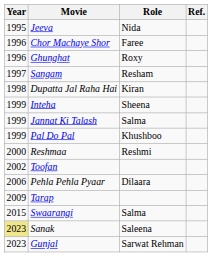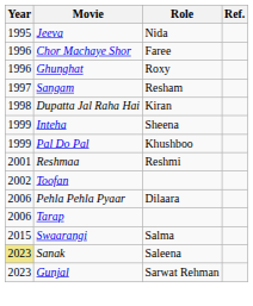 <table class="wikitable">
 <tr>
 <th><strong>Year</strong></th>
 <th><strong>Movie</strong></th>
 <th><strong>Role</strong></th>
 <th>Ref.</th>
 </tr>
 <tr>
 <td>1995</td>
 <td><em><a href='#'>Jeeva</a></em></td>
 <td>Nida</td>
 <td></td>
 </tr>
 <tr>
 <td>1996</td>
 <td><em><a href='#'>Chor Machaye Shor</a></em></td>
 <td>Faree</td>
 <td></td>
 </tr>
 <tr>
 <td>1996</td>
 <td><em><a href='#'>Ghunghat</a></em></td>
 <td>Roxy</td>
 <td></td>
 </tr>
 <tr>
 <td>1997</td>
 <td><em><a href='#'>Sangam</a></em></td>
 <td>Resham</td>
 <td></td>
 </tr>
 <tr>
 <td>1998</td>
 <td><em>Dupatta Jal Raha Hai</em></td>
 <td>Kiran</td>
 <td></td>
 </tr>
 <tr>
 <td>1999</td>
 <td><em><a href='#'>Inteha</a></em></td>
 <td>Sheena</td>
 <td></td>
 </tr>
 <tr>
 <td>1999</td>
-<td><em><a href='#'>Jannat Ki Talash</a></em></td>
-<td>Salma</td>
-<td></td>
-</tr>
-<tr>
-<td>1999</td>
 <td><em><a href='#'>Pal Do Pal</a></em></td>
 <td>Khushboo</td>
 <td></td>
 </tr>
 <tr>
-<td>2000</td>
+<td>2001</td>
 <td><em>Reshmaa</em></td>
 <td>Reshmi</td>
 <td></td>
 </tr>
 <tr>
 <td>2002</td>
 <td><em><a href='#'>Toofan</a></em></td>
 <td></td>
 <td></td>
 </tr>
 <tr>
 <td>2006</td>
 <td><em>Pehla Pehla Pyaar</em></td>
 <td>Dilaara</td>
 <td></td>
 </tr>
 <tr>
-<td>2009</td>
+<td>2006</td>
 <td><em><a href='#'>Tarap</a></em></td>
 <td></td>
 <td></td>
 </tr>
 <tr>
 <td>2015</td>
 <td><em><a href='#'>Swaarangi</a></em></td>
 <td>Salma</td>
 <td></td>
 </tr>
 <tr>
 <td style="background: khaki;">2023</td>
 <td><em>Sanak</em></td>
 <td>Saleena</td>
 <td></td>
 </tr>
 <tr>
 <td>2023</td>
 <td><em><a href='#'>Gunjal</a></em></td>
 <td>Sarwat Rehman</td>
 <td></td>
 </tr>
 </table>
